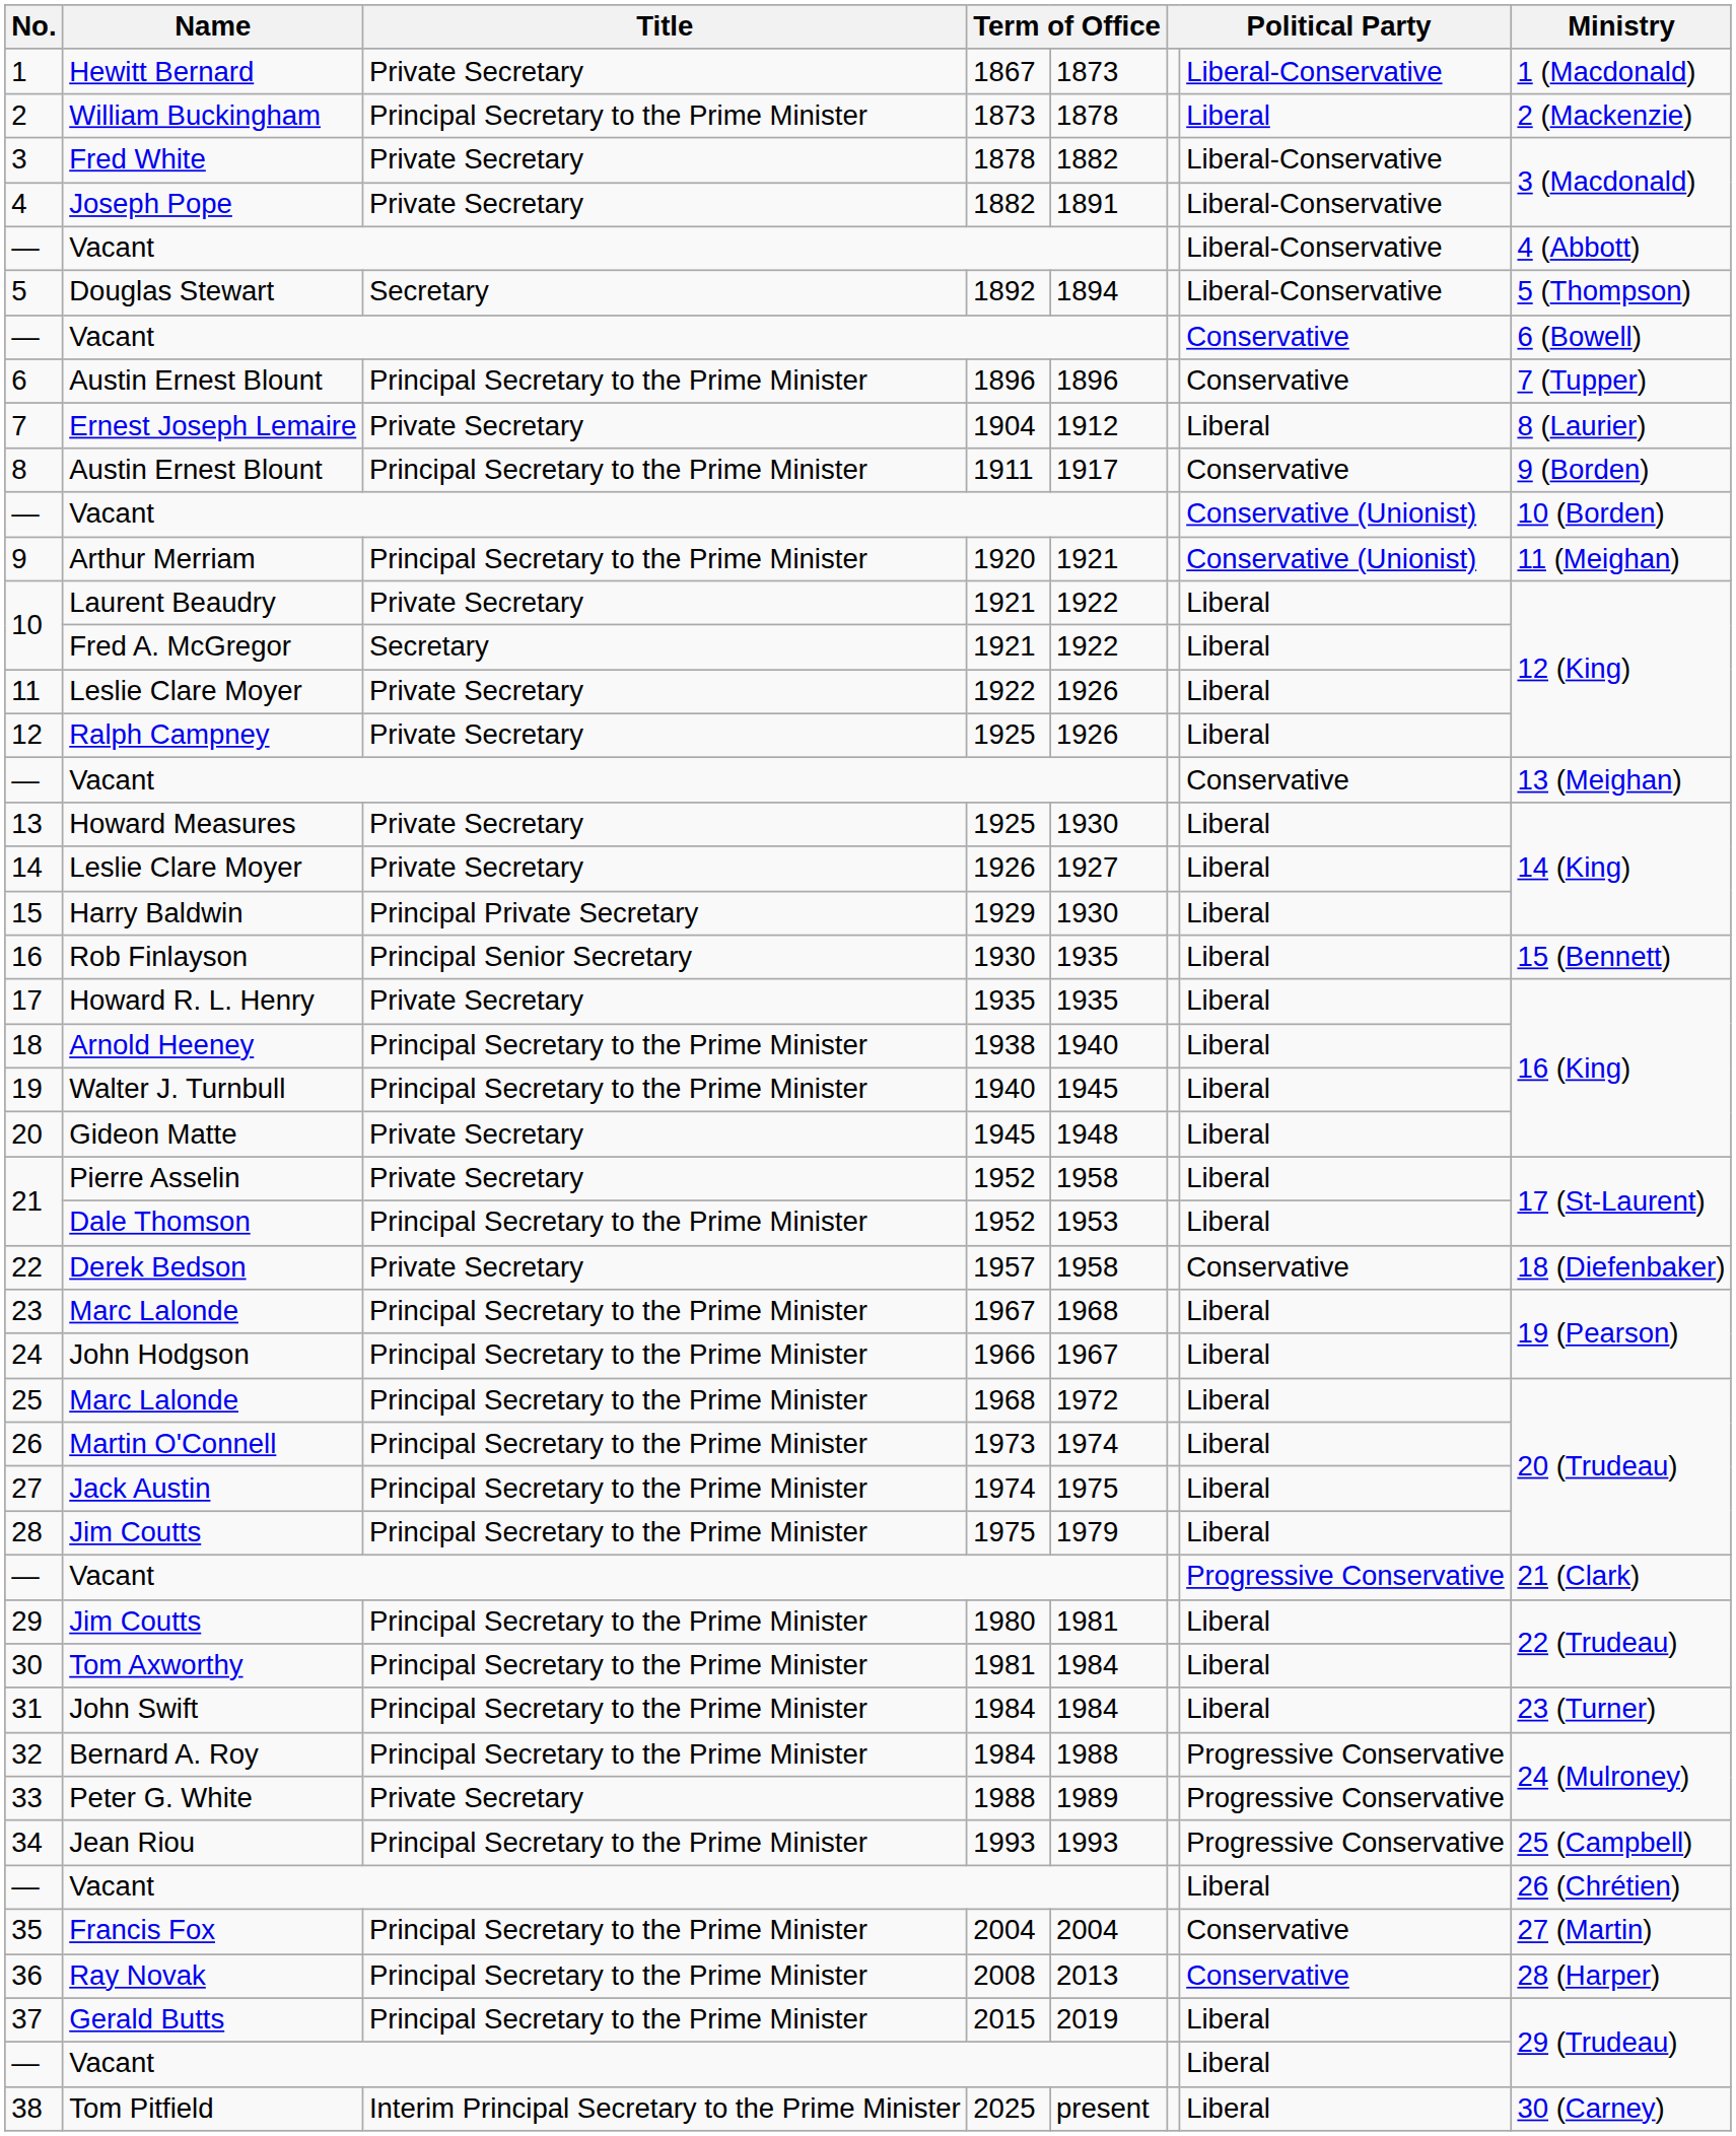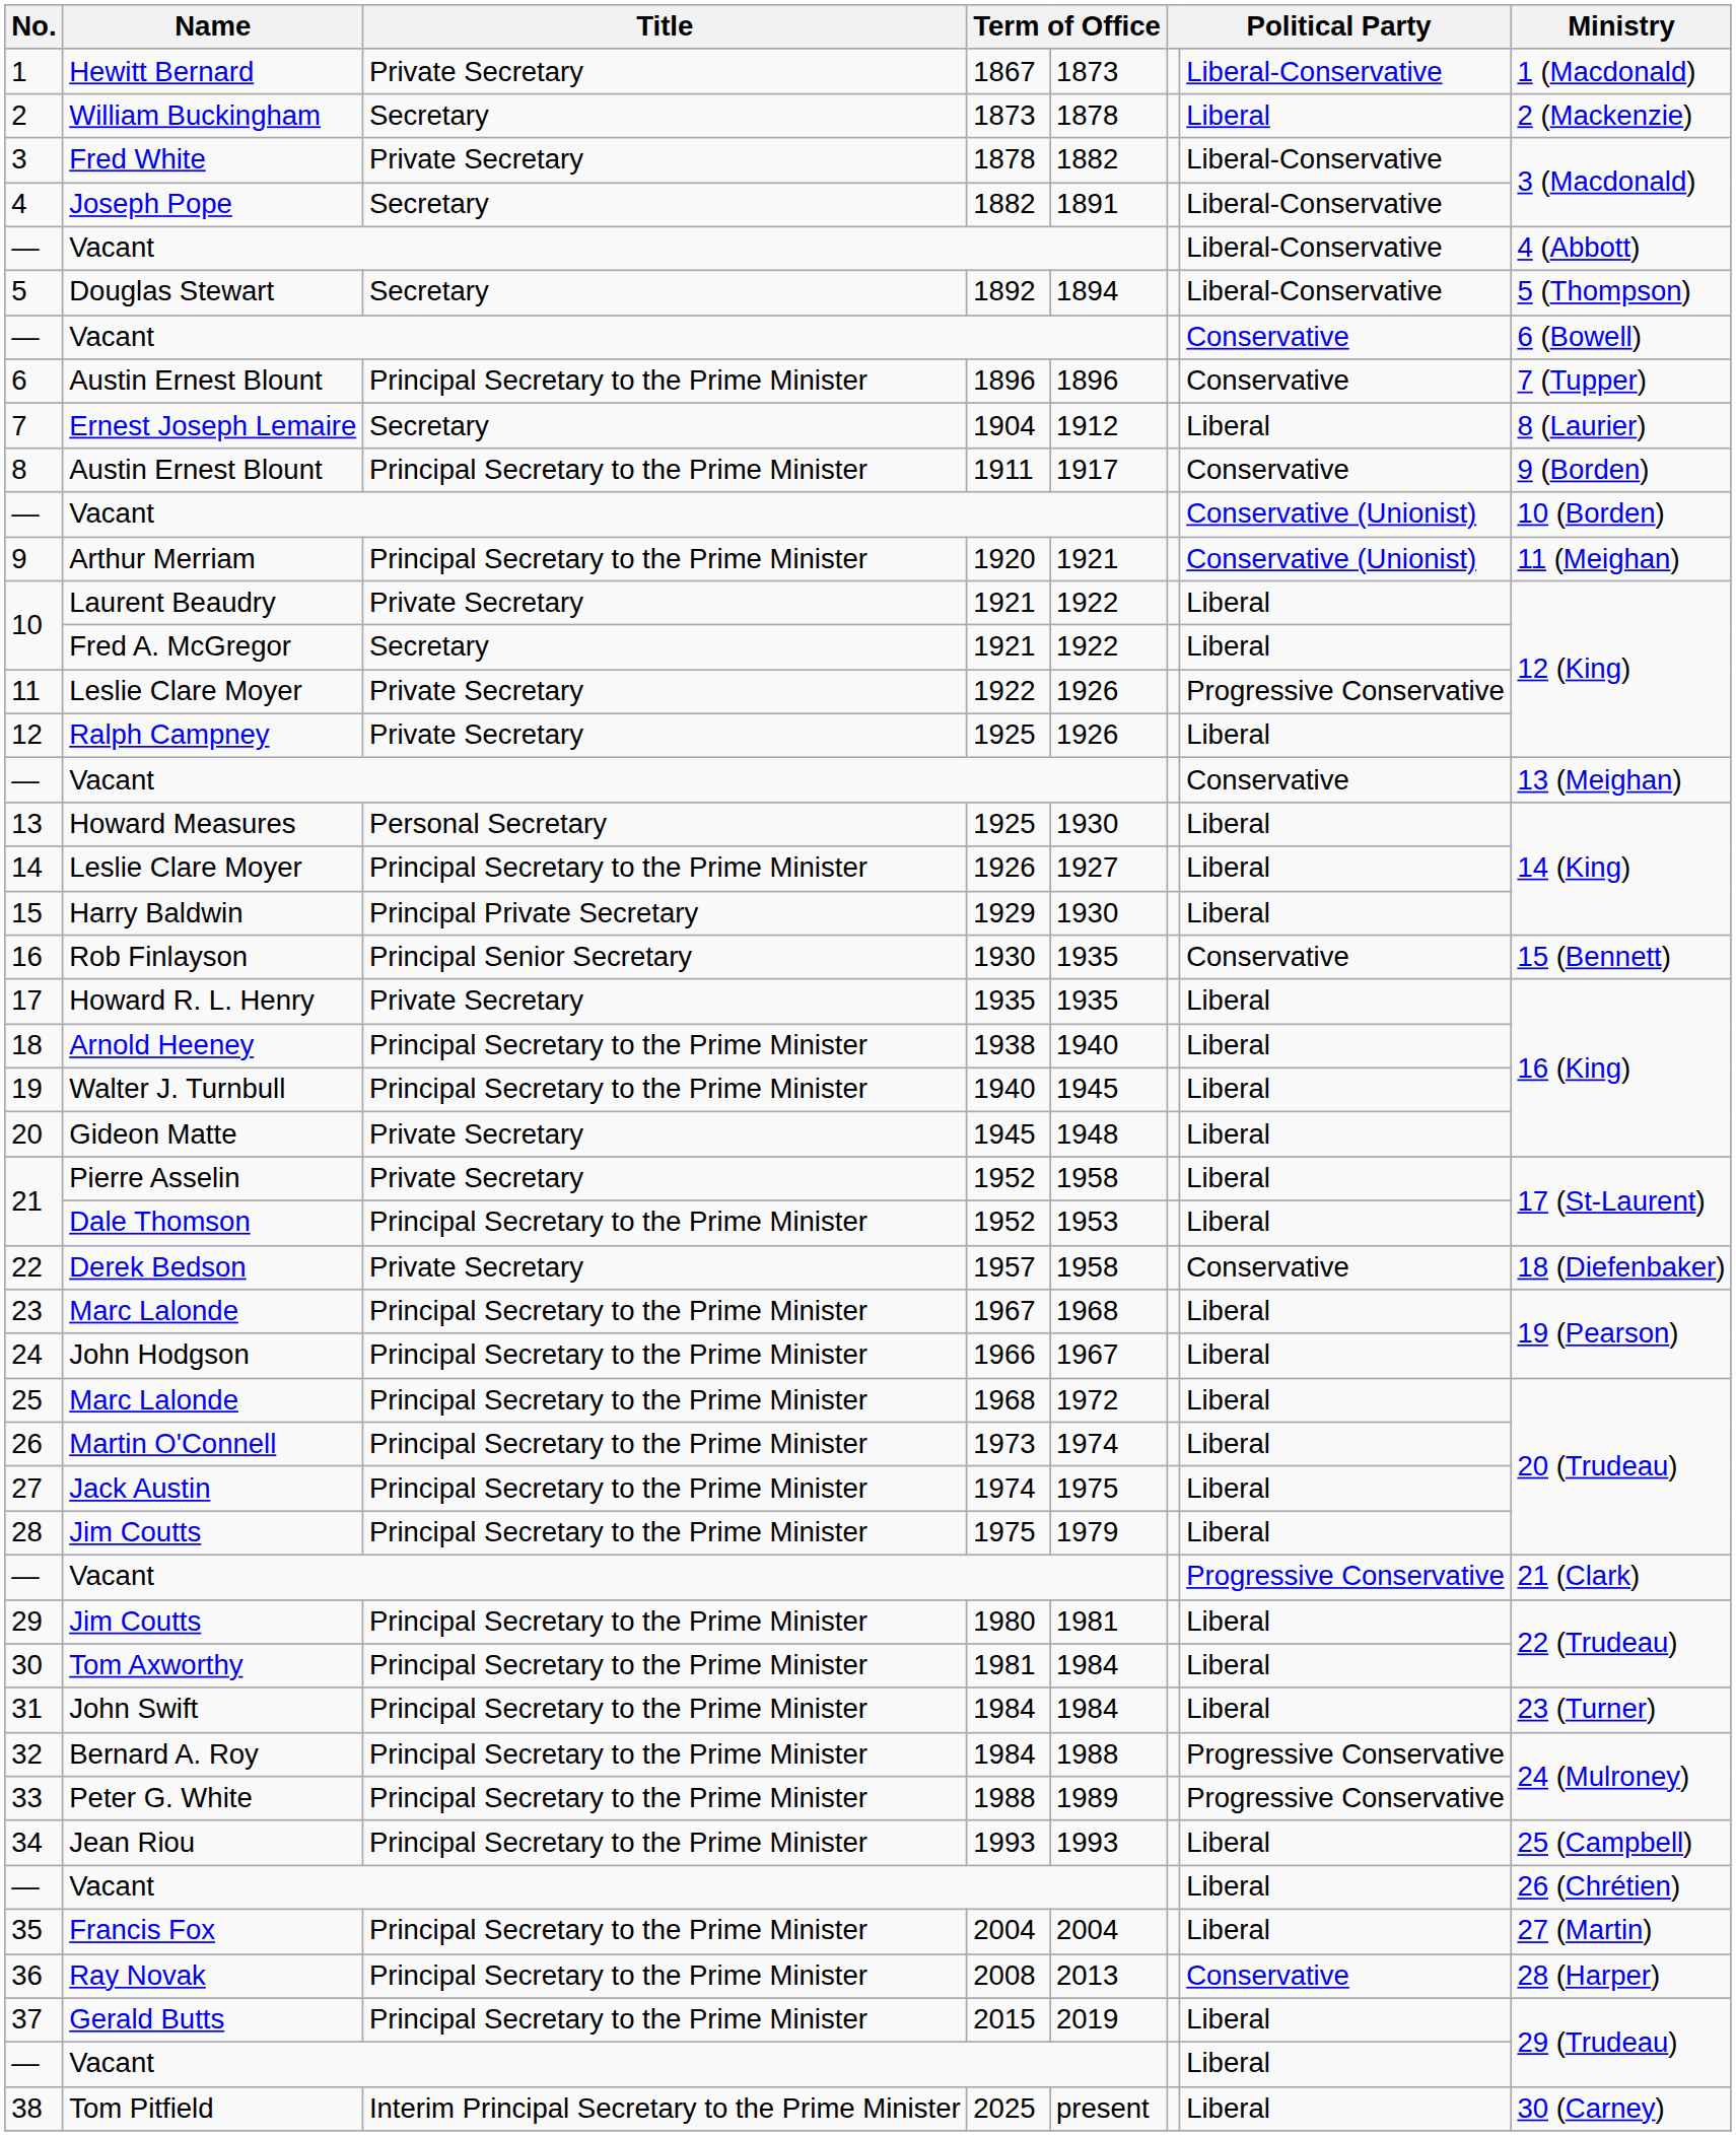 <table class="wikitable">
 <tr>
 <th>No.</th>
 <th>Name</th>
 <th>Title</th>
 <th colspan="2">Term of Office</th>
 <th colspan="2">Political Party</th>
 <th>Ministry</th>
 </tr>
 <tr>
 <td>1</td>
 <td><a href='#'>Hewitt Bernard</a></td>
 <td>Private Secretary</td>
 <td>1867</td>
 <td>1873</td>
 <td></td>
 <td><a href='#'>Liberal-Conservative</a></td>
 <td><a href='#'>1</a> (<a href='#'>Macdonald</a>)</td>
 </tr>
 <tr>
 <td>2</td>
 <td><a href='#'>William Buckingham</a></td>
-<td>Principal Secretary to the Prime Minister</td>
+<td>Secretary</td>
 <td>1873</td>
 <td>1878</td>
 <td></td>
 <td><a href='#'>Liberal</a></td>
 <td><a href='#'>2</a> (<a href='#'>Mackenzie</a>)</td>
 </tr>
 <tr>
 <td>3</td>
 <td><a href='#'>Fred White</a></td>
 <td>Private Secretary</td>
 <td>1878</td>
 <td>1882</td>
 <td></td>
 <td>Liberal-Conservative</td>
 <td rowspan="2"><a href='#'>3</a> (<a href='#'>Macdonald</a>)</td>
 </tr>
 <tr>
 <td>4</td>
 <td><a href='#'>Joseph Pope</a></td>
-<td>Private Secretary</td>
+<td>Secretary</td>
 <td>1882</td>
 <td>1891</td>
 <td></td>
 <td>Liberal-Conservative</td>
 </tr>
 <tr>
 <td>—</td>
 <td colspan="4">Vacant</td>
 <td></td>
 <td>Liberal-Conservative</td>
 <td><a href='#'>4</a> (<a href='#'>Abbott</a>)</td>
 </tr>
 <tr>
 <td>5</td>
 <td>Douglas Stewart</td>
 <td>Secretary</td>
 <td>1892</td>
 <td>1894</td>
 <td></td>
 <td>Liberal-Conservative</td>
 <td><a href='#'>5</a> (<a href='#'>Thompson</a>)</td>
 </tr>
 <tr>
 <td>—</td>
 <td colspan="4">Vacant</td>
 <td></td>
 <td><a href='#'>Conservative</a></td>
 <td><a href='#'>6</a> (<a href='#'>Bowell</a>)</td>
 </tr>
 <tr>
 <td>6</td>
 <td>Austin Ernest Blount</td>
 <td>Principal Secretary to the Prime Minister</td>
 <td>1896</td>
 <td>1896</td>
 <td></td>
 <td>Conservative</td>
 <td><a href='#'>7</a> (<a href='#'>Tupper</a>)</td>
 </tr>
 <tr>
 <td>7</td>
 <td><a href='#'>Ernest Joseph Lemaire</a></td>
-<td>Private Secretary</td>
+<td>Secretary</td>
 <td>1904</td>
 <td>1912</td>
 <td></td>
 <td>Liberal</td>
 <td><a href='#'>8</a> (<a href='#'>Laurier</a>)</td>
 </tr>
 <tr>
 <td>8</td>
 <td>Austin Ernest Blount</td>
 <td>Principal Secretary to the Prime Minister</td>
 <td>1911</td>
 <td>1917</td>
 <td></td>
 <td>Conservative</td>
 <td><a href='#'>9</a> (<a href='#'>Borden</a>)</td>
 </tr>
 <tr>
 <td>—</td>
 <td colspan="4">Vacant</td>
 <td></td>
 <td><a href='#'>Conservative (Unionist)</a></td>
 <td><a href='#'>10</a> (<a href='#'>Borden</a>)</td>
 </tr>
 <tr>
 <td>9</td>
 <td>Arthur Merriam</td>
 <td>Principal Secretary to the Prime Minister</td>
 <td>1920</td>
 <td>1921</td>
 <td></td>
 <td><a href='#'>Conservative (Unionist)</a></td>
 <td><a href='#'>11</a> (<a href='#'>Meighan</a>)</td>
 </tr>
 <tr>
 <td rowspan="2">10</td>
 <td>Laurent Beaudry</td>
 <td>Private Secretary</td>
 <td>1921</td>
 <td>1922</td>
 <td></td>
 <td>Liberal</td>
 <td rowspan="4"><a href='#'>12</a> (<a href='#'>King</a>)</td>
 </tr>
 <tr>
 <td>Fred A. McGregor</td>
 <td>Secretary</td>
 <td>1921</td>
 <td>1922</td>
 <td></td>
 <td>Liberal</td>
 </tr>
 <tr>
 <td>11</td>
 <td>Leslie Clare Moyer</td>
 <td>Private Secretary</td>
 <td>1922</td>
 <td>1926</td>
 <td></td>
-<td>Liberal</td>
+<td>Progressive Conservative</td>
 </tr>
 <tr>
 <td>12</td>
 <td><a href='#'>Ralph Campney</a></td>
 <td>Private Secretary</td>
 <td>1925</td>
 <td>1926</td>
 <td></td>
 <td>Liberal</td>
 </tr>
 <tr>
 <td>—</td>
 <td colspan="4">Vacant</td>
 <td></td>
 <td>Conservative</td>
 <td><a href='#'>13</a> (<a href='#'>Meighan</a>)</td>
 </tr>
 <tr>
 <td>13</td>
 <td>Howard Measures</td>
-<td>Private Secretary</td>
+<td>Personal Secretary</td>
 <td>1925</td>
 <td>1930</td>
 <td></td>
 <td>Liberal</td>
 <td rowspan="3"><a href='#'>14</a> (<a href='#'>King</a>)</td>
 </tr>
 <tr>
 <td>14</td>
 <td>Leslie Clare Moyer</td>
-<td>Private Secretary</td>
+<td>Principal Secretary to the Prime Minister</td>
 <td>1926</td>
 <td>1927</td>
 <td></td>
 <td>Liberal</td>
 </tr>
 <tr>
 <td>15</td>
 <td>Harry Baldwin</td>
 <td>Principal Private Secretary</td>
 <td>1929</td>
 <td>1930</td>
 <td></td>
 <td>Liberal</td>
 </tr>
 <tr>
 <td>16</td>
 <td>Rob Finlayson</td>
 <td>Principal Senior Secretary</td>
 <td>1930</td>
 <td>1935</td>
 <td></td>
-<td>Liberal</td>
+<td>Conservative</td>
 <td><a href='#'>15</a> (<a href='#'>Bennett</a>)</td>
 </tr>
 <tr>
 <td>17</td>
 <td>Howard R. L. Henry</td>
 <td>Private Secretary</td>
 <td>1935</td>
 <td>1935</td>
 <td></td>
 <td>Liberal</td>
 <td rowspan="4"><a href='#'>16</a> (<a href='#'>King</a>)</td>
 </tr>
 <tr>
 <td>18</td>
 <td><a href='#'>Arnold Heeney</a></td>
 <td>Principal Secretary to the Prime Minister</td>
 <td>1938</td>
 <td>1940</td>
 <td></td>
 <td>Liberal</td>
 </tr>
 <tr>
 <td>19</td>
 <td>Walter J. Turnbull</td>
 <td>Principal Secretary to the Prime Minister</td>
 <td>1940</td>
 <td>1945</td>
 <td></td>
 <td>Liberal</td>
 </tr>
 <tr>
 <td>20</td>
 <td>Gideon Matte</td>
 <td>Private Secretary</td>
 <td>1945</td>
 <td>1948</td>
 <td></td>
 <td>Liberal</td>
 </tr>
 <tr>
 <td rowspan="2">21</td>
 <td>Pierre Asselin</td>
 <td>Private Secretary</td>
 <td>1952</td>
 <td>1958</td>
 <td></td>
 <td>Liberal</td>
 <td rowspan="2"><a href='#'>17</a> (<a href='#'>St-Laurent</a>)</td>
 </tr>
 <tr>
 <td><a href='#'>Dale Thomson</a></td>
 <td>Principal Secretary to the Prime Minister</td>
 <td>1952</td>
 <td>1953</td>
 <td></td>
 <td>Liberal</td>
 </tr>
 <tr>
 <td>22</td>
 <td><a href='#'>Derek Bedson</a></td>
 <td>Private Secretary</td>
 <td>1957</td>
 <td>1958</td>
 <td></td>
 <td>Conservative</td>
 <td><a href='#'>18</a> (<a href='#'>Diefenbaker</a>)</td>
 </tr>
 <tr>
 <td>23</td>
 <td><a href='#'>Marc Lalonde</a></td>
 <td>Principal Secretary to the Prime Minister</td>
 <td>1967</td>
 <td>1968</td>
 <td></td>
 <td>Liberal</td>
 <td rowspan="2"><a href='#'>19</a> (<a href='#'>Pearson</a>)</td>
 </tr>
 <tr>
 <td>24</td>
 <td>John Hodgson</td>
 <td>Principal Secretary to the Prime Minister</td>
 <td>1966</td>
 <td>1967</td>
 <td></td>
 <td>Liberal</td>
 </tr>
 <tr>
 <td>25</td>
 <td><a href='#'>Marc Lalonde</a></td>
 <td>Principal Secretary to the Prime Minister</td>
 <td>1968</td>
 <td>1972</td>
 <td></td>
 <td>Liberal</td>
 <td rowspan="4"><a href='#'>20</a> (<a href='#'>Trudeau</a>)</td>
 </tr>
 <tr>
 <td>26</td>
 <td><a href='#'>Martin O'Connell</a></td>
 <td>Principal Secretary to the Prime Minister</td>
 <td>1973</td>
 <td>1974</td>
 <td></td>
 <td>Liberal</td>
 </tr>
 <tr>
 <td>27</td>
 <td><a href='#'>Jack Austin</a></td>
 <td>Principal Secretary to the Prime Minister</td>
 <td>1974</td>
 <td>1975</td>
 <td></td>
 <td>Liberal</td>
 </tr>
 <tr>
 <td>28</td>
 <td><a href='#'>Jim Coutts</a></td>
 <td>Principal Secretary to the Prime Minister</td>
 <td>1975</td>
 <td>1979</td>
 <td></td>
 <td>Liberal</td>
 </tr>
 <tr>
 <td>—</td>
 <td colspan="4">Vacant</td>
 <td></td>
 <td><a href='#'>Progressive Conservative</a></td>
 <td><a href='#'>21</a> (<a href='#'>Clark</a>)</td>
 </tr>
 <tr>
 <td>29</td>
 <td><a href='#'>Jim Coutts</a></td>
 <td>Principal Secretary to the Prime Minister</td>
 <td>1980</td>
 <td>1981</td>
 <td></td>
 <td>Liberal</td>
 <td rowspan="2"><a href='#'>22</a> (<a href='#'>Trudeau</a>)</td>
 </tr>
 <tr>
 <td>30</td>
 <td><a href='#'>Tom Axworthy</a></td>
 <td>Principal Secretary to the Prime Minister</td>
 <td>1981</td>
 <td>1984</td>
 <td></td>
 <td>Liberal</td>
 </tr>
 <tr>
 <td>31</td>
 <td>John Swift</td>
 <td>Principal Secretary to the Prime Minister</td>
 <td>1984</td>
 <td>1984</td>
 <td></td>
 <td>Liberal</td>
 <td><a href='#'>23</a> (<a href='#'>Turner</a>)</td>
 </tr>
 <tr>
 <td>32</td>
 <td>Bernard A. Roy</td>
 <td>Principal Secretary to the Prime Minister</td>
 <td>1984</td>
 <td>1988</td>
 <td></td>
 <td>Progressive Conservative</td>
 <td rowspan="2"><a href='#'>24</a> (<a href='#'>Mulroney</a>)</td>
 </tr>
 <tr>
 <td>33</td>
 <td>Peter G. White</td>
-<td>Private Secretary</td>
+<td>Principal Secretary to the Prime Minister</td>
 <td>1988</td>
 <td>1989</td>
 <td></td>
 <td>Progressive Conservative</td>
 </tr>
 <tr>
 <td>34</td>
 <td>Jean Riou</td>
 <td>Principal Secretary to the Prime Minister</td>
 <td>1993</td>
 <td>1993</td>
 <td></td>
-<td>Progressive Conservative</td>
+<td>Liberal</td>
 <td><a href='#'>25</a> (<a href='#'>Campbell</a>)</td>
 </tr>
 <tr>
 <td>—</td>
 <td colspan="4">Vacant</td>
 <td></td>
 <td>Liberal</td>
 <td><a href='#'>26</a> (<a href='#'>Chrétien</a>)</td>
 </tr>
 <tr>
 <td>35</td>
 <td><a href='#'>Francis Fox</a></td>
 <td>Principal Secretary to the Prime Minister</td>
 <td>2004</td>
 <td>2004</td>
 <td></td>
-<td>Conservative</td>
+<td>Liberal</td>
 <td><a href='#'>27</a> (<a href='#'>Martin</a>)</td>
 </tr>
 <tr>
 <td>36</td>
 <td><a href='#'>Ray Novak</a></td>
 <td>Principal Secretary to the Prime Minister</td>
 <td>2008</td>
 <td>2013</td>
 <td></td>
 <td><a href='#'>Conservative</a></td>
 <td><a href='#'>28</a> (<a href='#'>Harper</a>)</td>
 </tr>
 <tr>
 <td>37</td>
 <td><a href='#'>Gerald Butts</a></td>
 <td>Principal Secretary to the Prime Minister</td>
 <td>2015</td>
 <td>2019</td>
 <td></td>
 <td>Liberal</td>
 <td rowspan="2"><a href='#'>29</a> (<a href='#'>Trudeau</a>)</td>
 </tr>
 <tr>
 <td>—</td>
 <td colspan="4">Vacant</td>
 <td></td>
 <td>Liberal</td>
 </tr>
 <tr>
 <td>38</td>
 <td>Tom Pitfield</td>
 <td>Interim Principal Secretary to the Prime Minister</td>
 <td>2025</td>
 <td>present</td>
 <td></td>
 <td>Liberal</td>
 <td><a href='#'>30</a> (<a href='#'>Carney</a>)</td>
 </tr>
 </table>
